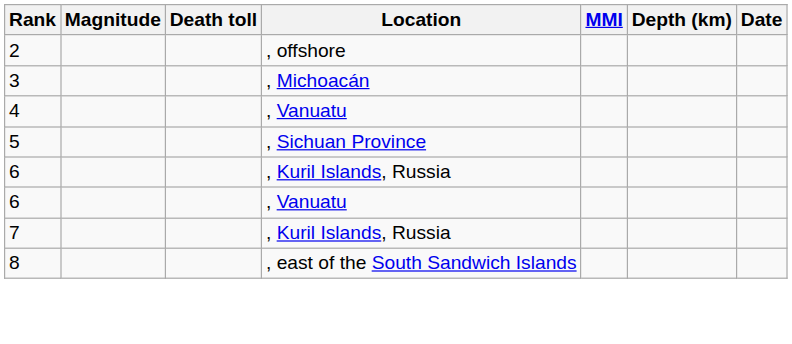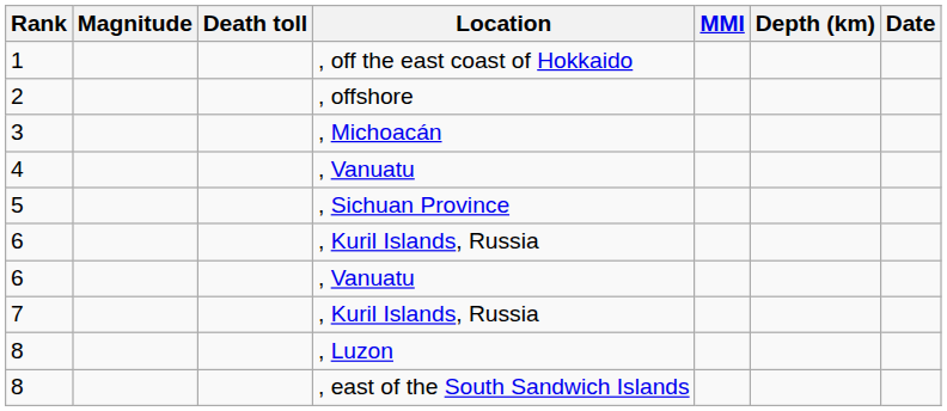 <table class="sortable wikitable" style="font-size:100%;">
 <tr>
 <th>Rank</th>
 <th>Magnitude</th>
 <th>Death toll</th>
 <th>Location</th>
 <th><a href='#'>MMI</a></th>
 <th>Depth (km)</th>
 <th>Date</th>
+</tr>
+<tr>
+<td>1</td>
+<td></td>
+<td></td>
+<td>, off the east coast of <a href='#'>Hokkaido</a></td>
+<td></td>
+<td></td>
+<td></td>
 </tr>
 <tr>
 <td>2</td>
 <td></td>
 <td></td>
 <td>, offshore</td>
 <td></td>
 <td></td>
 <td></td>
 </tr>
 <tr>
 <td>3</td>
 <td></td>
 <td></td>
 <td>, <a href='#'>Michoacán</a></td>
 <td></td>
 <td></td>
 <td></td>
 </tr>
 <tr>
 <td>4</td>
 <td></td>
 <td></td>
 <td>, <a href='#'>Vanuatu</a></td>
 <td></td>
 <td></td>
 <td></td>
 </tr>
 <tr>
 <td>5</td>
 <td></td>
 <td></td>
 <td>, <a href='#'>Sichuan Province</a></td>
 <td></td>
 <td></td>
 <td></td>
 </tr>
 <tr>
 <td>6</td>
 <td></td>
 <td></td>
 <td>, <a href='#'>Kuril Islands</a>, Russia</td>
 <td></td>
 <td></td>
 <td></td>
 </tr>
 <tr>
 <td>6</td>
 <td></td>
 <td></td>
 <td>, <a href='#'>Vanuatu</a></td>
 <td></td>
 <td></td>
 <td></td>
 </tr>
 <tr>
 <td>7</td>
 <td></td>
 <td></td>
 <td>, <a href='#'>Kuril Islands</a>, Russia</td>
 <td></td>
 <td></td>
 <td></td>
 </tr>
 <tr>
 <td>8</td>
 <td></td>
 <td></td>
+<td>, <a href='#'>Luzon</a></td>
+<td></td>
+<td></td>
+<td></td>
+</tr>
+<tr>
+<td>8</td>
+<td></td>
+<td></td>
 <td>, east of the <a href='#'>South Sandwich Islands</a></td>
 <td></td>
 <td></td>
 <td></td>
 </tr>
 </table>
